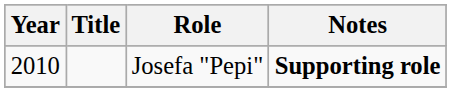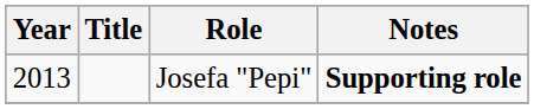 <table class="wikitable" style="font-size: 90%;">
 <tr>
 <th>Year</th>
 <th>Title</th>
 <th>Role</th>
 <th>Notes</th>
 </tr>
 <tr>
-<td>2010</td>
+<td>2013</td>
 <td><em></em></td>
 <td>Josefa "Pepi"</td>
 <td><strong>Supporting role</strong></td>
 </tr>
 <tr>
 </tr>
 </table>
